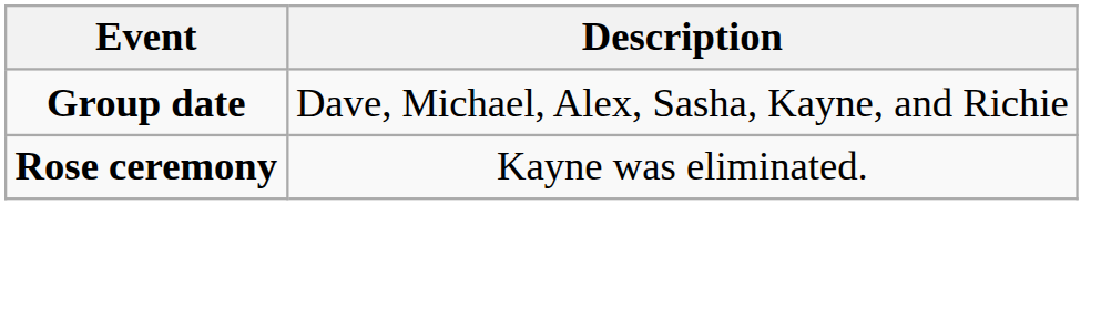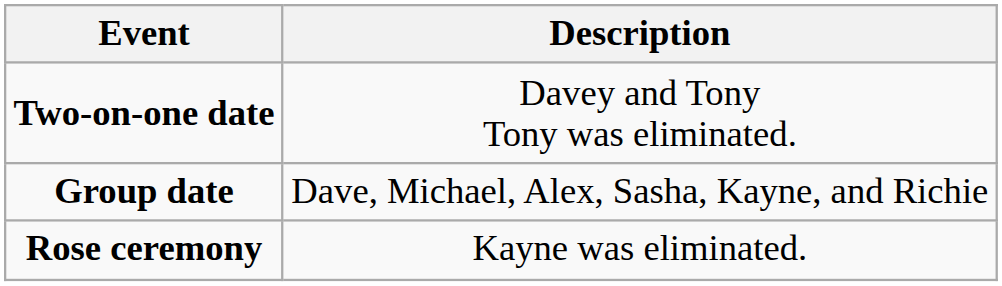 <table class="wikitable sortable" style="text-align:center;">
 <tr>
 <th>Event</th>
 <th>Description</th>
+</tr>
+<tr>
+<td><strong>Two-on-one date</strong></td>
+<td>Davey and Tony<br>Tony was eliminated.</td>
 </tr>
 <tr>
 <td><strong>Group date</strong></td>
 <td>Dave, Michael, Alex, Sasha, Kayne, and Richie</td>
 </tr>
 <tr>
 <td><strong>Rose ceremony</strong></td>
 <td>Kayne was eliminated.</td>
 </tr>
 </table>
